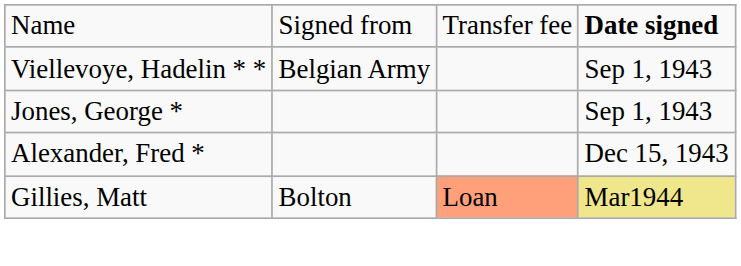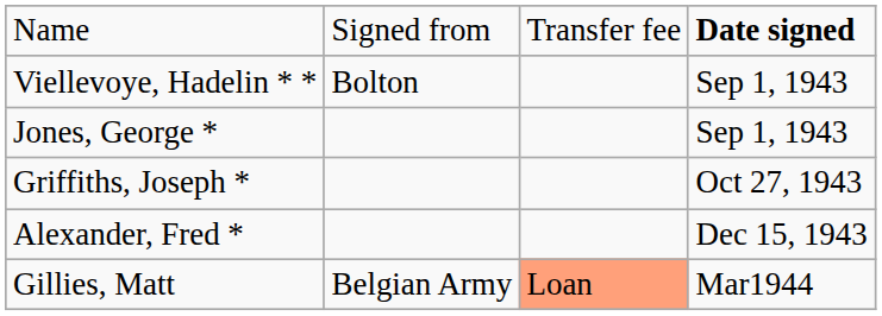 <table class="wikitable">
 <tr>
 <td>Name</td>
 <td>Signed from</td>
 <td>Transfer fee</td>
 <td><strong>Date signed</strong></td>
 </tr>
 <tr>
 <td>Viellevoye, Hadelin * *</td>
-<td>Belgian Army</td>
+<td>Bolton</td>
 <td></td>
 <td>Sep 1, 1943</td>
 </tr>
 <tr>
 <td>Jones, George *</td>
 <td></td>
 <td></td>
 <td>Sep 1, 1943</td>
 </tr>
 <tr>
+<td>Griffiths, Joseph *</td>
+<td></td>
+<td></td>
+<td>Oct 27, 1943</td>
+</tr>
+<tr>
 <td>Alexander, Fred *</td>
 <td></td>
 <td></td>
 <td>Dec 15, 1943</td>
 </tr>
 <tr>
 <td>Gillies, Matt</td>
-<td>Bolton</td>
+<td>Belgian Army</td>
 <td style="background: lightsalmon;">Loan</td>
-<td style="background: khaki;">Mar1944</td>
+<td>Mar1944</td>
 </tr>
 </table>
